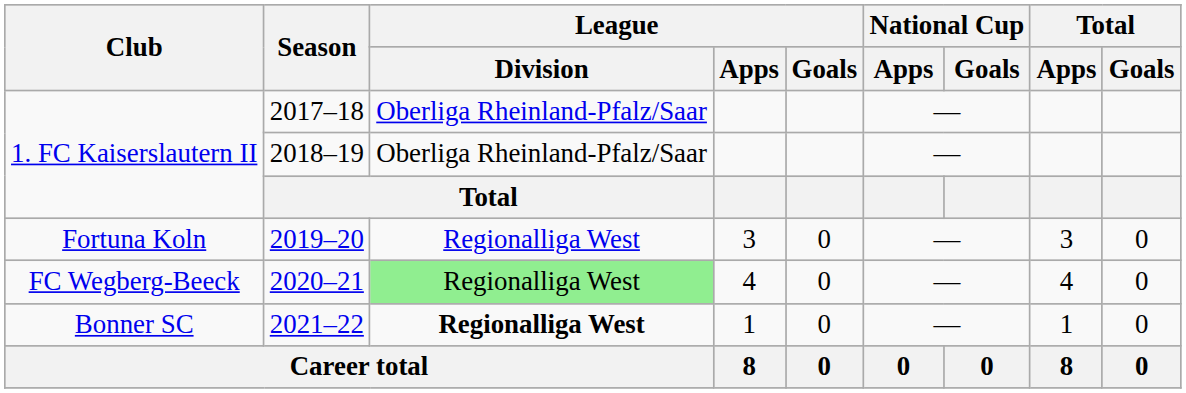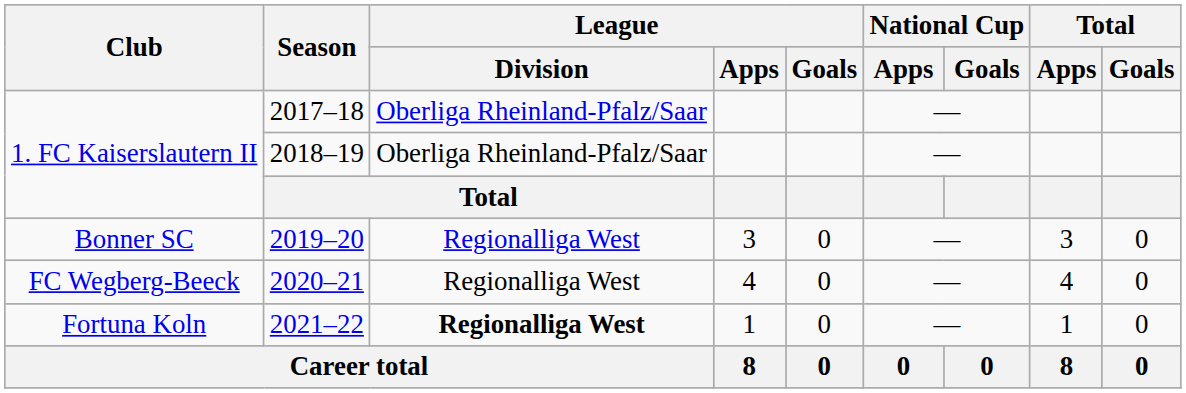 <table class="wikitable" style="text-align:center">
 <tr>
 <th rowspan="2">Club</th>
 <th rowspan="2">Season</th>
 <th colspan="3">League</th>
 <th colspan="2">National Cup</th>
 <th colspan="2">Total</th>
 </tr>
 <tr>
 <th>Division</th>
 <th>Apps</th>
 <th>Goals</th>
 <th>Apps</th>
 <th>Goals</th>
 <th>Apps</th>
 <th>Goals</th>
 </tr>
 <tr>
 <td rowspan="3"><a href='#'>1. FC Kaiserslautern II</a></td>
 <td>2017–18</td>
 <td><a href='#'>Oberliga Rheinland-Pfalz/Saar</a></td>
 <td></td>
 <td></td>
 <td colspan="2">—</td>
 <td></td>
 <td></td>
 </tr>
 <tr>
 <td>2018–19</td>
 <td>Oberliga Rheinland-Pfalz/Saar</td>
 <td></td>
 <td></td>
 <td colspan="2">—</td>
 <td></td>
 <td></td>
 </tr>
 <tr>
 <th colspan="2">Total</th>
 <th></th>
 <th></th>
 <th></th>
 <th></th>
 <th></th>
 <th></th>
 </tr>
 <tr>
-<td><a href='#'>Fortuna Koln</a></td>
+<td><a href='#'>Bonner SC</a></td>
 <td><a href='#'>2019–20</a></td>
 <td><a href='#'>Regionalliga West</a></td>
 <td>3</td>
 <td>0</td>
 <td colspan="2">—</td>
 <td>3</td>
 <td>0</td>
 </tr>
 <tr>
 <td><a href='#'>FC Wegberg-Beeck</a></td>
 <td><a href='#'>2020–21</a></td>
-<td style="background: lightgreen;">Regionalliga West</td>
+<td>Regionalliga West</td>
 <td>4</td>
 <td>0</td>
 <td colspan="2">—</td>
 <td>4</td>
 <td>0</td>
 </tr>
 <tr>
-<td><a href='#'>Bonner SC</a></td>
+<td><a href='#'>Fortuna Koln</a></td>
 <td><a href='#'>2021–22</a></td>
 <td><strong>Regionalliga West</strong></td>
 <td>1</td>
 <td>0</td>
 <td colspan="2">—</td>
 <td>1</td>
 <td>0</td>
 </tr>
 <tr>
 <th colspan="3">Career total</th>
 <th>8</th>
 <th>0</th>
 <th>0</th>
 <th>0</th>
 <th>8</th>
 <th>0</th>
 </tr>
 </table>
